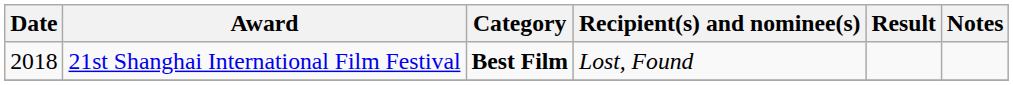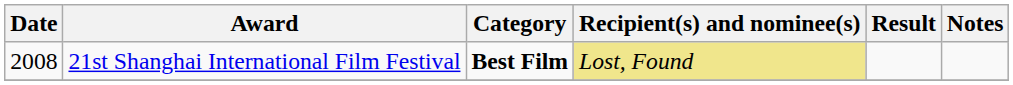 <table class="wikitable">
 <tr>
 <th>Date</th>
 <th>Award</th>
 <th>Category</th>
 <th>Recipient(s) and nominee(s)</th>
 <th>Result</th>
 <th>Notes</th>
 </tr>
 <tr>
-<td rowspan="1">2018</td>
+<td rowspan="1">2008</td>
 <td><a href='#'>21st Shanghai International Film Festival</a></td>
 <td><strong>Best Film</strong></td>
-<td><em>Lost, Found</em></td>
+<td style="background: khaki;"><em>Lost, Found</em></td>
 <td></td>
 <td></td>
 </tr>
 <tr>
 </tr>
 </table>
